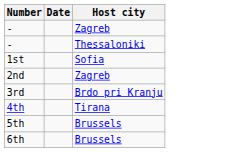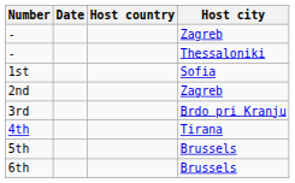 <table class="wikitable">
 <tr>
 <th scope="col">Number</th>
 <th scope="col">Date</th>
+<th scope="col">Host country</th>
 <th scope="col">Host city</th>
 </tr>
 <tr>
 <td>-</td>
+<td></td>
 <td></td>
 <td><a href='#'>Zagreb</a></td>
 </tr>
 <tr>
 <td>-</td>
 <td></td>
+<td></td>
 <td><a href='#'>Thessaloniki</a></td>
 </tr>
 <tr>
 <td>1st</td>
+<td></td>
 <td></td>
 <td><a href='#'>Sofia</a></td>
 </tr>
 <tr>
 <td>2nd</td>
 <td></td>
+<td></td>
 <td><a href='#'>Zagreb</a></td>
 </tr>
 <tr>
 <td>3rd</td>
+<td></td>
 <td></td>
 <td><a href='#'>Brdo pri Kranju</a></td>
 </tr>
 <tr>
 <td><a href='#'>4th</a></td>
 <td></td>
+<td></td>
 <td><a href='#'>Tirana</a></td>
 </tr>
 <tr>
 <td>5th</td>
+<td></td>
 <td></td>
 <td><a href='#'>Brussels</a></td>
 </tr>
 <tr>
 <td>6th</td>
 <td></td>
+<td></td>
 <td><a href='#'>Brussels</a></td>
 </tr>
 </table>
